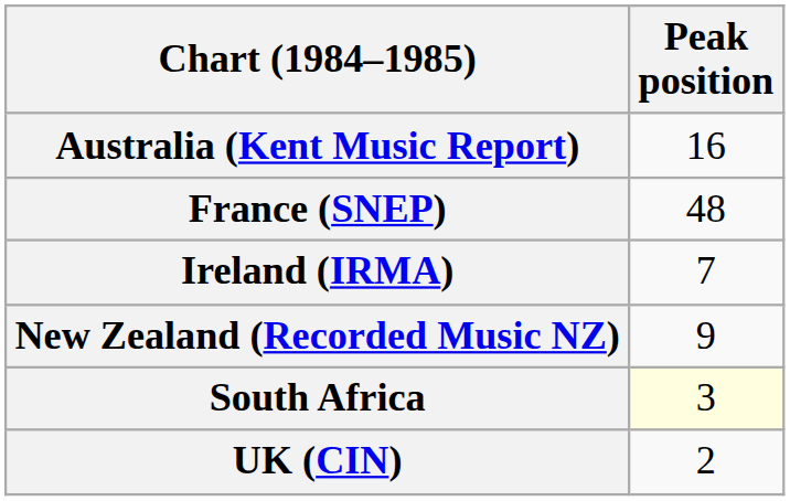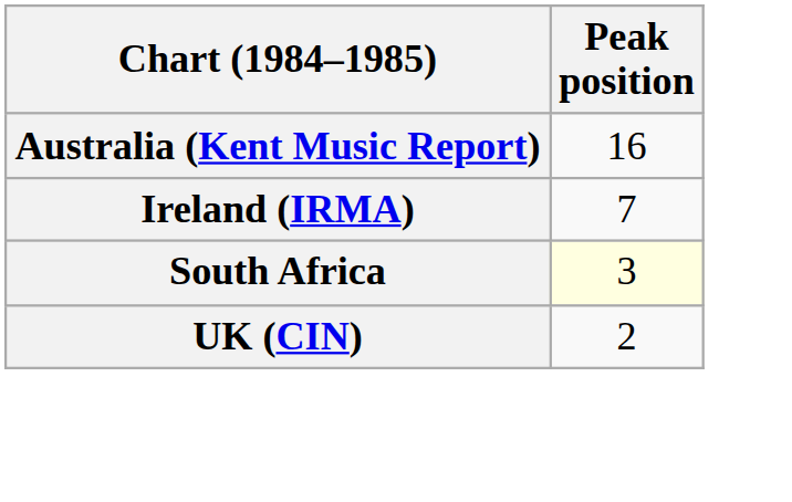 <table class="wikitable sortable plainrowheaders">
 <tr>
 <th scope="col">Chart (1984–1985)</th>
 <th scope="col">Peak <br> position</th>
 </tr>
 <tr>
 <th scope="row">Australia (<a href='#'>Kent Music Report</a>)</th>
 <td style="text-align:center;">16</td>
 </tr>
 <tr>
-<th scope="row">France (<a href='#'>SNEP</a>)</th>
-<td style="text-align:center;">48</td>
-</tr>
-<tr>
 <th scope="row">Ireland (<a href='#'>IRMA</a>)</th>
 <td style="text-align:center;">7</td>
-</tr>
-<tr>
-<th scope="row">New Zealand (<a href='#'>Recorded Music NZ</a>)</th>
-<td style="text-align:center;">9</td>
 </tr>
 <tr>
 <th scope="row">South Africa</th>
 <td style="background: lightyellow; text-align:center;">3</td>
 </tr>
 <tr>
 <th scope="row">UK (<a href='#'>CIN</a>)</th>
 <td style="text-align:center;">2</td>
 </tr>
 </table>
